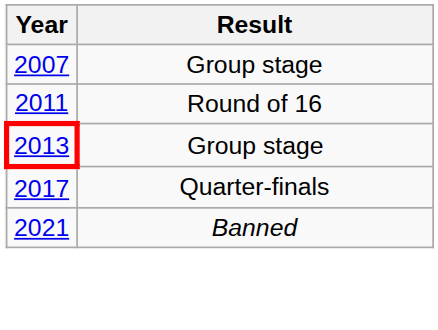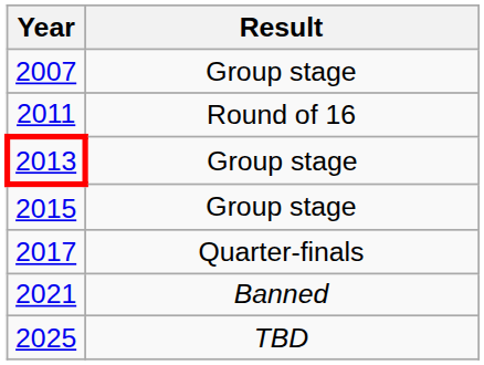 <table class="wikitable" style="text-align: center; font-size:90%">
 <tr>
 <th>Year</th>
 <th style="width:200px">Result</th>
 </tr>
 <tr>
 <td> <a href='#'>2007</a></td>
 <td>Group stage</td>
 </tr>
 <tr>
 <td> <a href='#'>2011</a></td>
 <td>Round of 16</td>
 </tr>
 <tr>
 <td style="border: 3px solid red"> <a href='#'>2013</a></td>
 <td>Group stage</td>
 </tr>
 <tr>
+<td> <a href='#'>2015</a></td>
+<td>Group stage</td>
+</tr>
+<tr>
 <td> <a href='#'>2017</a></td>
 <td>Quarter-finals</td>
 </tr>
 <tr>
 <td> <a href='#'>2021</a></td>
 <td><em>Banned</em></td>
 </tr>
+<tr>
+<td> <a href='#'>2025</a></td>
+<td><em>TBD</em></td>
+</tr>
 </table>
